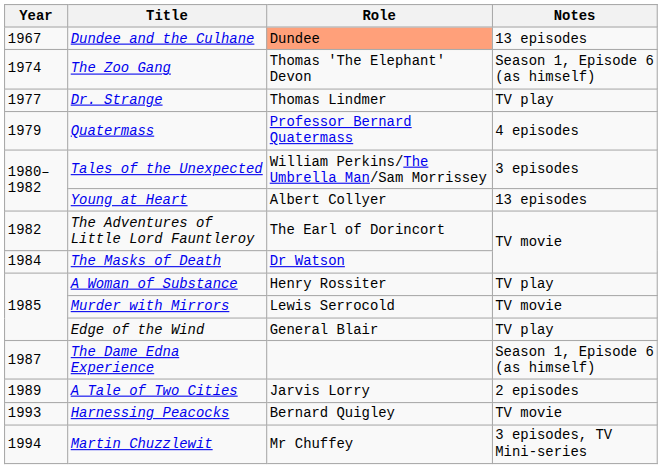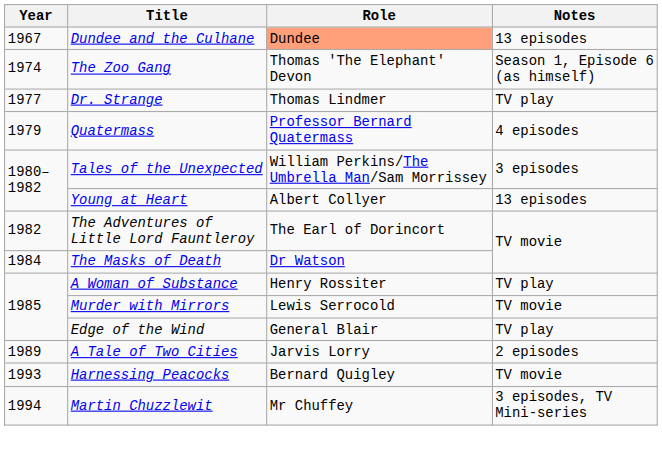 <table class="wikitable" style="font-size: 100%;">
 <tr>
 <th>Year</th>
 <th>Title</th>
 <th>Role</th>
 <th>Notes</th>
 </tr>
 <tr>
 <td>1967</td>
 <td><em><a href='#'>Dundee and the Culhane</a></em></td>
 <td style="background: lightsalmon;">Dundee</td>
 <td>13 episodes</td>
 </tr>
 <tr>
 <td>1974</td>
 <td><em><a href='#'>The Zoo Gang</a></em></td>
 <td>Thomas 'The Elephant' Devon</td>
 <td>Season 1, Episode 6 (as himself)</td>
 </tr>
 <tr>
 <td>1977</td>
 <td><em><a href='#'>Dr. Strange</a></em></td>
 <td>Thomas Lindmer</td>
 <td>TV play</td>
 </tr>
 <tr>
 <td>1979</td>
 <td><em><a href='#'>Quatermass</a></em></td>
 <td><a href='#'>Professor Bernard Quatermass</a></td>
 <td>4 episodes</td>
 </tr>
 <tr>
 <td rowspan="2">1980–1982</td>
 <td><em><a href='#'>Tales of the Unexpected</a></em></td>
 <td>William Perkins/<a href='#'>The Umbrella Man</a>/Sam Morrissey</td>
 <td>3 episodes</td>
 </tr>
 <tr>
 <td><em><a href='#'>Young at Heart</a></em></td>
 <td>Albert Collyer</td>
 <td>13 episodes</td>
 </tr>
 <tr>
 <td>1982</td>
 <td><em>The Adventures of Little Lord Fauntleroy</em></td>
 <td>The Earl of Dorincort</td>
 <td rowspan="2">TV movie</td>
 </tr>
 <tr>
 <td>1984</td>
 <td><em><a href='#'>The Masks of Death</a></em></td>
 <td><a href='#'>Dr Watson</a></td>
 </tr>
 <tr>
 <td rowspan="3">1985</td>
 <td><em><a href='#'>A Woman of Substance</a></em></td>
 <td>Henry Rossiter</td>
 <td>TV play</td>
 </tr>
 <tr>
 <td><em><a href='#'>Murder with Mirrors</a></em></td>
 <td>Lewis Serrocold</td>
 <td>TV movie</td>
 </tr>
 <tr>
 <td><em>Edge of the Wind</em></td>
 <td>General Blair</td>
 <td>TV play</td>
 </tr>
 <tr>
-<td>1987</td>
-<td><em><a href='#'>The Dame Edna Experience</a></em></td>
-<td></td>
-<td>Season 1, Episode 6 (as himself)</td>
-</tr>
-<tr>
 <td>1989</td>
 <td><em><a href='#'>A Tale of Two Cities</a></em></td>
 <td>Jarvis Lorry</td>
 <td>2 episodes</td>
 </tr>
 <tr>
 <td>1993</td>
 <td><em><a href='#'>Harnessing Peacocks</a></em></td>
 <td>Bernard Quigley</td>
 <td>TV movie</td>
 </tr>
 <tr>
 <td>1994</td>
 <td><em><a href='#'>Martin Chuzzlewit</a></em></td>
 <td>Mr Chuffey</td>
 <td>3 episodes, TV Mini-series</td>
 </tr>
 </table>
